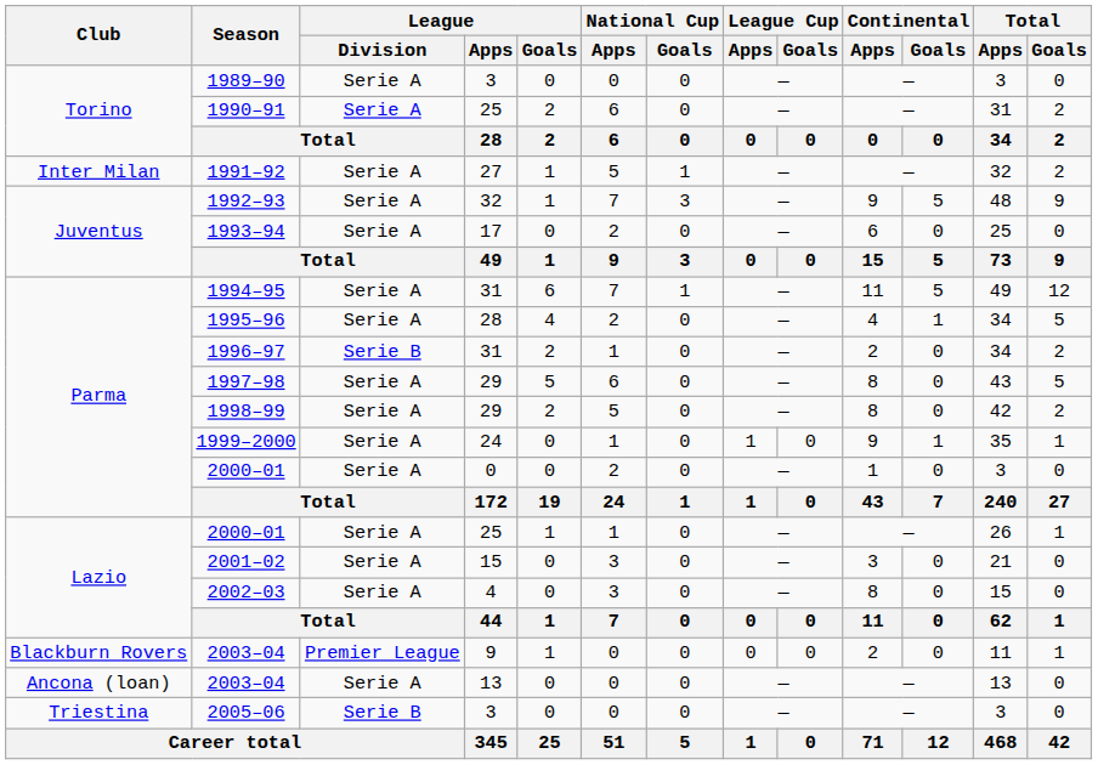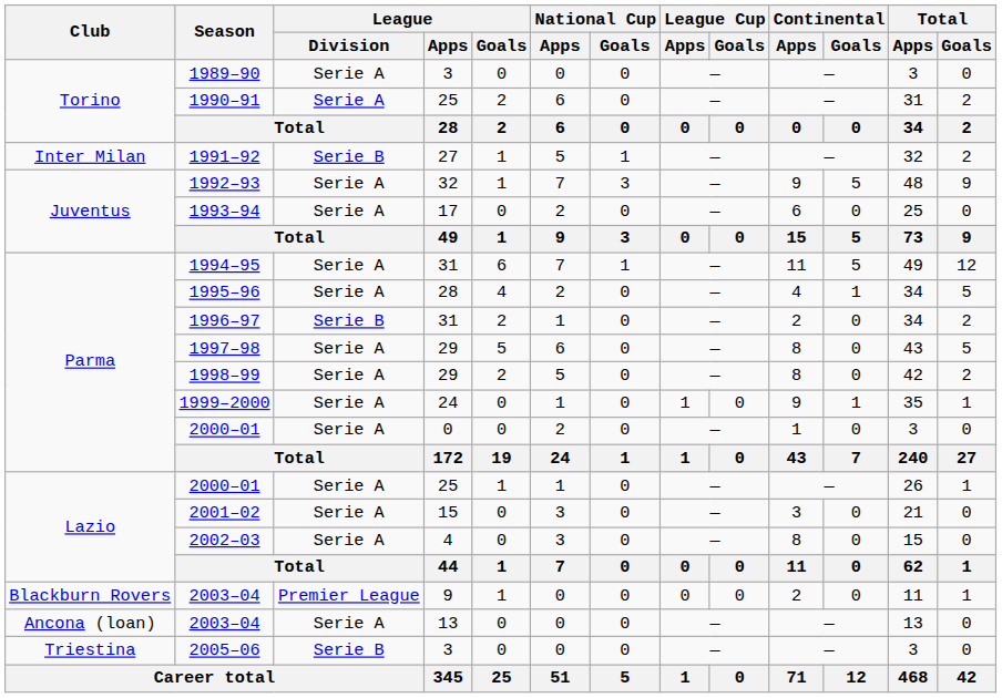 <table class="wikitable" style="text-align:center">
 <tr>
 <th rowspan="2">Club</th>
 <th rowspan="2">Season</th>
 <th colspan="3">League</th>
 <th colspan="2">National Cup</th>
 <th colspan="2">League Cup</th>
 <th colspan="2">Continental</th>
 <th colspan="2">Total</th>
 </tr>
 <tr>
 <th>Division</th>
 <th>Apps</th>
 <th>Goals</th>
 <th>Apps</th>
 <th>Goals</th>
 <th>Apps</th>
 <th>Goals</th>
 <th>Apps</th>
 <th>Goals</th>
 <th>Apps</th>
 <th>Goals</th>
 </tr>
 <tr>
 <td rowspan="3"><a href='#'>Torino</a></td>
 <td><a href='#'>1989–90</a></td>
 <td>Serie A</td>
 <td>3</td>
 <td>0</td>
 <td>0</td>
 <td>0</td>
 <td colspan="2">—</td>
 <td colspan="2">—</td>
 <td>3</td>
 <td>0</td>
 </tr>
 <tr>
 <td><a href='#'>1990–91</a></td>
 <td><a href='#'>Serie A</a></td>
 <td>25</td>
 <td>2</td>
 <td>6</td>
 <td>0</td>
 <td colspan="2">—</td>
 <td colspan="2">—</td>
 <td>31</td>
 <td>2</td>
 </tr>
 <tr>
 <th colspan="2">Total</th>
 <th>28</th>
 <th>2</th>
 <th>6</th>
 <th>0</th>
 <th>0</th>
 <th>0</th>
 <th>0</th>
 <th>0</th>
 <th>34</th>
 <th>2</th>
 </tr>
 <tr>
 <td><a href='#'>Inter Milan</a></td>
 <td><a href='#'>1991–92</a></td>
-<td>Serie A</td>
+<td><a href='#'>Serie B</a></td>
 <td>27</td>
 <td>1</td>
 <td>5</td>
 <td>1</td>
 <td colspan="2">—</td>
 <td colspan="2">—</td>
 <td>32</td>
 <td>2</td>
 </tr>
 <tr>
 <td rowspan="3"><a href='#'>Juventus</a></td>
 <td><a href='#'>1992–93</a></td>
 <td>Serie A</td>
 <td>32</td>
 <td>1</td>
 <td>7</td>
 <td>3</td>
 <td colspan="2">—</td>
 <td>9</td>
 <td>5</td>
 <td>48</td>
 <td>9</td>
 </tr>
 <tr>
 <td><a href='#'>1993–94</a></td>
 <td>Serie A</td>
 <td>17</td>
 <td>0</td>
 <td>2</td>
 <td>0</td>
 <td colspan="2">—</td>
 <td>6</td>
 <td>0</td>
 <td>25</td>
 <td>0</td>
 </tr>
 <tr>
 <th colspan="2">Total</th>
 <th>49</th>
 <th>1</th>
 <th>9</th>
 <th>3</th>
 <th>0</th>
 <th>0</th>
 <th>15</th>
 <th>5</th>
 <th>73</th>
 <th>9</th>
 </tr>
 <tr>
 <td rowspan="8"><a href='#'>Parma</a></td>
 <td><a href='#'>1994–95</a></td>
 <td>Serie A</td>
 <td>31</td>
 <td>6</td>
 <td>7</td>
 <td>1</td>
 <td colspan="2">—</td>
 <td>11</td>
 <td>5</td>
 <td>49</td>
 <td>12</td>
 </tr>
 <tr>
 <td><a href='#'>1995–96</a></td>
 <td>Serie A</td>
 <td>28</td>
 <td>4</td>
 <td>2</td>
 <td>0</td>
 <td colspan="2">—</td>
 <td>4</td>
 <td>1</td>
 <td>34</td>
 <td>5</td>
 </tr>
 <tr>
 <td><a href='#'>1996–97</a></td>
 <td><a href='#'>Serie B</a></td>
 <td>31</td>
 <td>2</td>
 <td>1</td>
 <td>0</td>
 <td colspan="2">—</td>
 <td>2</td>
 <td>0</td>
 <td>34</td>
 <td>2</td>
 </tr>
 <tr>
 <td><a href='#'>1997–98</a></td>
 <td>Serie A</td>
 <td>29</td>
 <td>5</td>
 <td>6</td>
 <td>0</td>
 <td colspan="2">—</td>
 <td>8</td>
 <td>0</td>
 <td>43</td>
 <td>5</td>
 </tr>
 <tr>
 <td><a href='#'>1998–99</a></td>
 <td>Serie A</td>
 <td>29</td>
 <td>2</td>
 <td>5</td>
 <td>0</td>
 <td colspan="2">—</td>
 <td>8</td>
 <td>0</td>
 <td>42</td>
 <td>2</td>
 </tr>
 <tr>
 <td><a href='#'>1999–2000</a></td>
 <td>Serie A</td>
 <td>24</td>
 <td>0</td>
 <td>1</td>
 <td>0</td>
 <td>1</td>
 <td>0</td>
 <td>9</td>
 <td>1</td>
 <td>35</td>
 <td>1</td>
 </tr>
 <tr>
 <td><a href='#'>2000–01</a></td>
 <td>Serie A</td>
 <td>0</td>
 <td>0</td>
 <td>2</td>
 <td>0</td>
 <td colspan="2">—</td>
 <td>1</td>
 <td>0</td>
 <td>3</td>
 <td>0</td>
 </tr>
 <tr>
 <th colspan="2">Total</th>
 <th>172</th>
 <th>19</th>
 <th>24</th>
 <th>1</th>
 <th>1</th>
 <th>0</th>
 <th>43</th>
 <th>7</th>
 <th>240</th>
 <th>27</th>
 </tr>
 <tr>
 <td rowspan="4"><a href='#'>Lazio</a></td>
 <td><a href='#'>2000–01</a></td>
 <td>Serie A</td>
 <td>25</td>
 <td>1</td>
 <td>1</td>
 <td>0</td>
 <td colspan="2">—</td>
 <td colspan="2">—</td>
 <td>26</td>
 <td>1</td>
 </tr>
 <tr>
 <td><a href='#'>2001–02</a></td>
 <td>Serie A</td>
 <td>15</td>
 <td>0</td>
 <td>3</td>
 <td>0</td>
 <td colspan="2">—</td>
 <td>3</td>
 <td>0</td>
 <td>21</td>
 <td>0</td>
 </tr>
 <tr>
 <td><a href='#'>2002–03</a></td>
 <td>Serie A</td>
 <td>4</td>
 <td>0</td>
 <td>3</td>
 <td>0</td>
 <td colspan="2">—</td>
 <td>8</td>
 <td>0</td>
 <td>15</td>
 <td>0</td>
 </tr>
 <tr>
 <th colspan="2">Total</th>
 <th>44</th>
 <th>1</th>
 <th>7</th>
 <th>0</th>
 <th>0</th>
 <th>0</th>
 <th>11</th>
 <th>0</th>
 <th>62</th>
 <th>1</th>
 </tr>
 <tr>
 <td><a href='#'>Blackburn Rovers</a></td>
 <td><a href='#'>2003–04</a></td>
 <td><a href='#'>Premier League</a></td>
 <td>9</td>
 <td>1</td>
 <td>0</td>
 <td>0</td>
 <td>0</td>
 <td>0</td>
 <td>2</td>
 <td>0</td>
 <td>11</td>
 <td>1</td>
 </tr>
 <tr>
 <td><a href='#'>Ancona</a> (loan)</td>
 <td><a href='#'>2003–04</a></td>
 <td>Serie A</td>
 <td>13</td>
 <td>0</td>
 <td>0</td>
 <td>0</td>
 <td colspan="2">—</td>
 <td colspan="2">—</td>
 <td>13</td>
 <td>0</td>
 </tr>
 <tr>
 <td><a href='#'>Triestina</a></td>
 <td><a href='#'>2005–06</a></td>
 <td><a href='#'>Serie B</a></td>
 <td>3</td>
 <td>0</td>
 <td>0</td>
 <td>0</td>
 <td colspan="2">—</td>
 <td colspan="2">—</td>
 <td>3</td>
 <td>0</td>
 </tr>
 <tr>
 <th colspan="3">Career total</th>
 <th>345</th>
 <th>25</th>
 <th>51</th>
 <th>5</th>
 <th>1</th>
 <th>0</th>
 <th>71</th>
 <th>12</th>
 <th>468</th>
 <th>42</th>
 </tr>
 </table>
